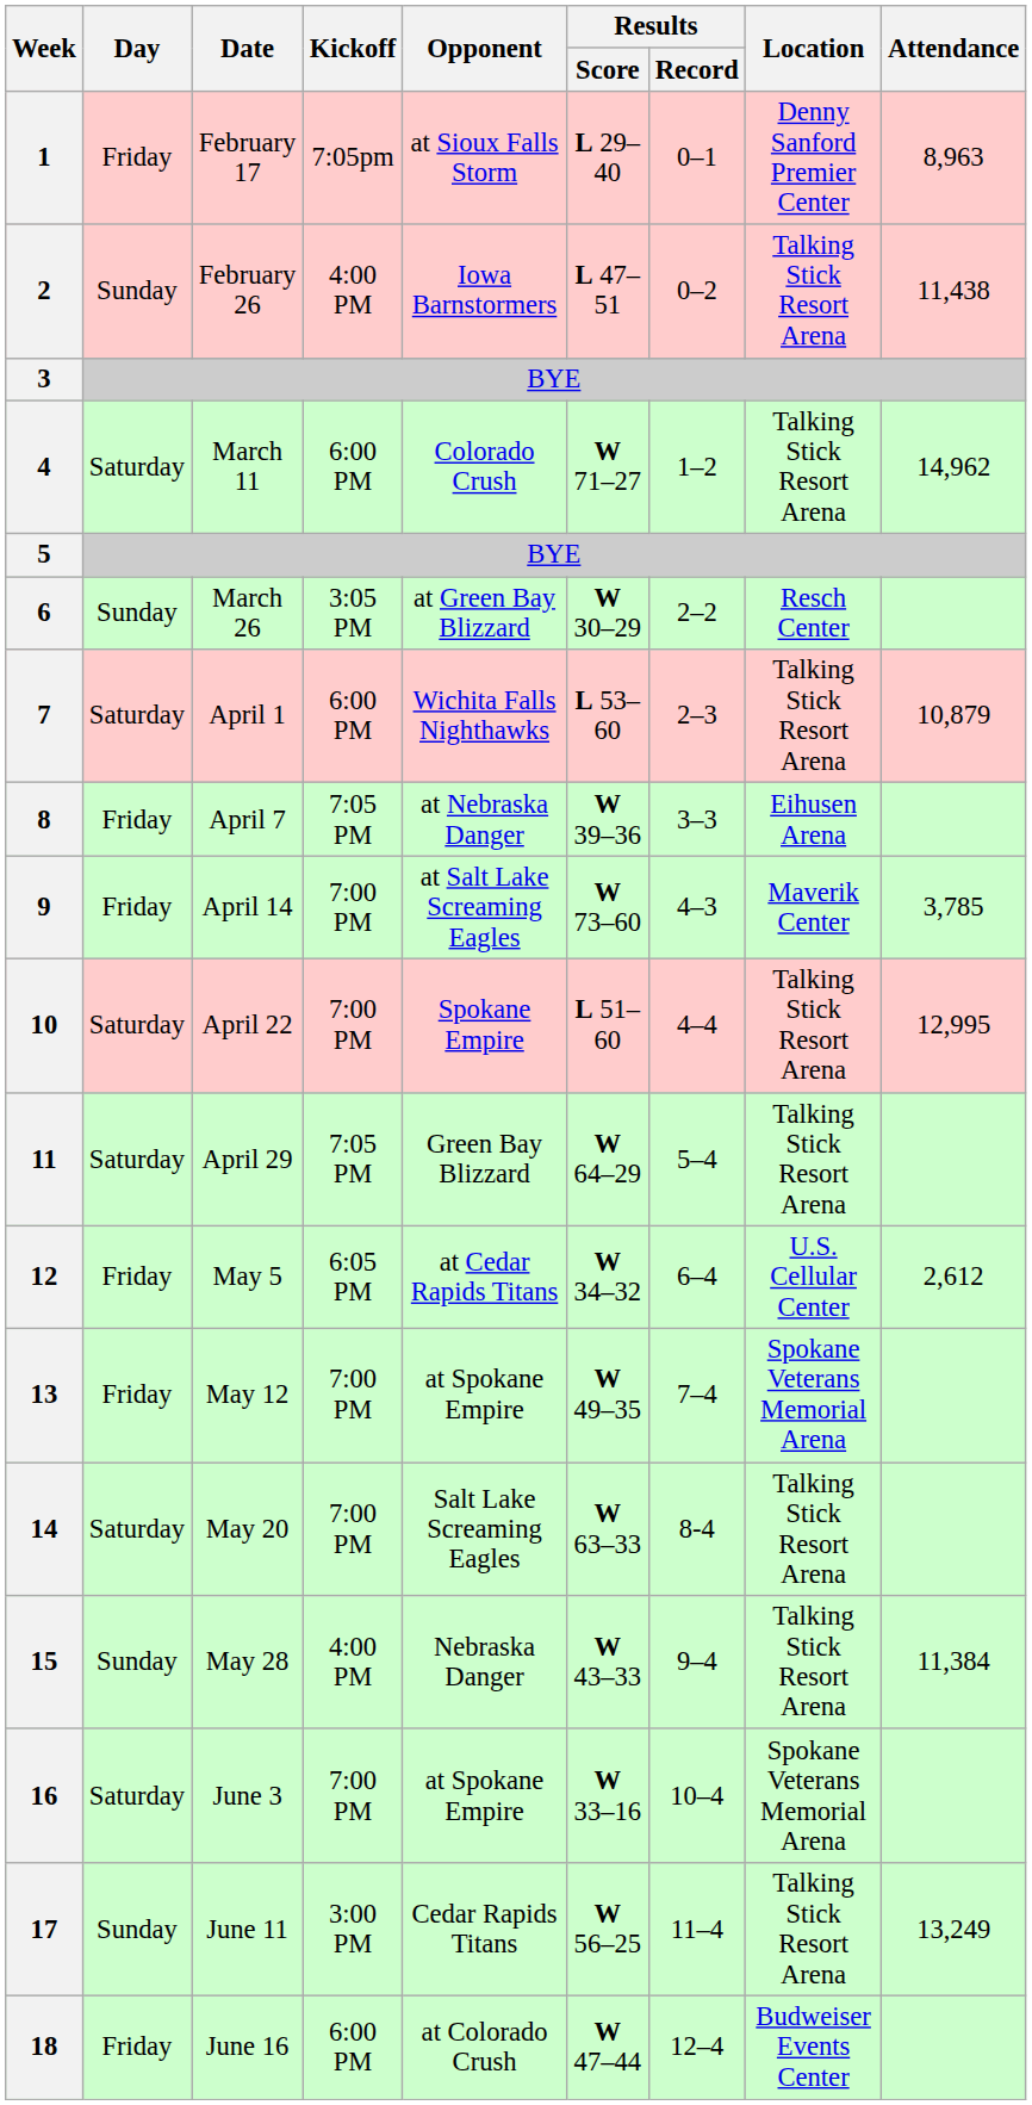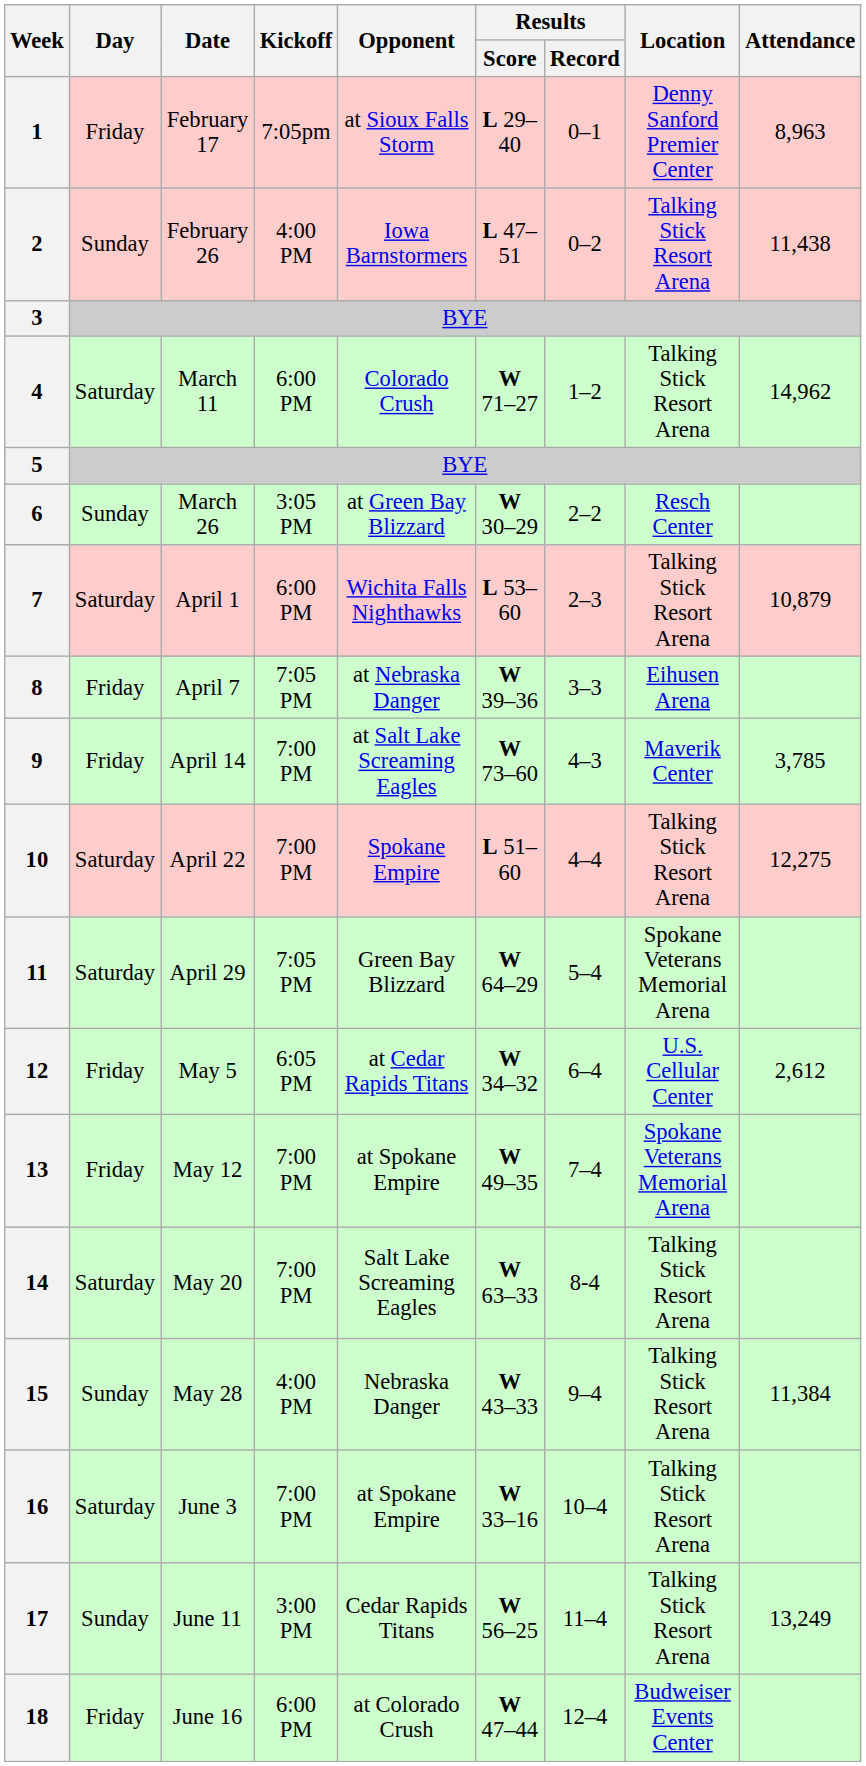 <table class="wikitable">
 <tr>
 <th rowspan="2" width="40">Week</th>
 <th rowspan="2" width="80">Day</th>
 <th rowspan="2" width="90">Date</th>
 <th rowspan="2" width="60">Kickoff</th>
 <th rowspan="2" width="200">Opponent</th>
 <th colspan="2" width="200">Results</th>
 <th rowspan="2" width="220">Location</th>
 <th rowspan="2" width="60">Attendance</th>
 </tr>
 <tr>
 <th width="140">Score</th>
 <th width="60">Record</th>
 </tr>
 <tr align="center" bgcolor="#FFCCCC">
 <th>1</th>
 <td>Friday</td>
 <td>February 17</td>
 <td>7:05pm</td>
 <td>at <a href='#'>Sioux Falls Storm</a></td>
 <td><strong>L</strong> 29–40</td>
 <td>0–1</td>
 <td><a href='#'>Denny Sanford Premier Center</a></td>
 <td>8,963</td>
 </tr>
 <tr align="center" bgcolor="#FFCCCC">
 <th>2</th>
 <td>Sunday</td>
 <td>February 26</td>
 <td>4:00 PM</td>
 <td><a href='#'>Iowa Barnstormers</a></td>
 <td><strong>L</strong> 47–51</td>
 <td>0–2</td>
 <td><a href='#'>Talking Stick Resort Arena</a></td>
 <td>11,438</td>
 </tr>
 <tr align="center" bgcolor="#CCCCCC">
 <th>3</th>
 <td colSpan=8><a href='#'>BYE</a></td>
 </tr>
 <tr align="center" bgcolor="#CCFFCC">
 <th>4</th>
 <td>Saturday</td>
 <td>March 11</td>
 <td>6:00 PM</td>
 <td><a href='#'>Colorado Crush</a></td>
 <td><strong>W</strong> 71–27</td>
 <td>1–2</td>
 <td>Talking Stick Resort Arena</td>
 <td>14,962</td>
 </tr>
 <tr align="center" bgcolor="#CCCCCC">
 <th>5</th>
 <td colSpan=8><a href='#'>BYE</a></td>
 </tr>
 <tr align="center" bgcolor="CCFFCC">
 <th>6</th>
 <td>Sunday</td>
 <td>March 26</td>
 <td>3:05 PM</td>
 <td>at <a href='#'>Green Bay Blizzard</a></td>
 <td><strong>W</strong> 30–29</td>
 <td>2–2</td>
 <td><a href='#'>Resch Center</a></td>
 <td></td>
 </tr>
 <tr align="center" bgcolor="#FFCCCC">
 <th>7</th>
 <td>Saturday</td>
 <td>April 1</td>
 <td>6:00 PM</td>
 <td><a href='#'>Wichita Falls Nighthawks</a></td>
 <td><strong>L</strong> 53–60</td>
 <td>2–3</td>
 <td>Talking Stick Resort Arena</td>
 <td>10,879</td>
 </tr>
 <tr align="center" bgcolor="CCFFCC">
 <th>8</th>
 <td>Friday</td>
 <td>April 7</td>
 <td>7:05 PM</td>
 <td>at <a href='#'>Nebraska Danger</a></td>
 <td><strong>W</strong> 39–36</td>
 <td>3–3</td>
 <td><a href='#'>Eihusen Arena</a></td>
 <td></td>
 </tr>
 <tr align="center" bgcolor="#CCFFCC">
 <th>9</th>
 <td>Friday</td>
 <td>April 14</td>
 <td>7:00 PM</td>
 <td>at <a href='#'>Salt Lake Screaming Eagles</a></td>
 <td><strong>W</strong> 73–60</td>
 <td>4–3</td>
 <td><a href='#'>Maverik Center</a></td>
 <td>3,785</td>
 </tr>
 <tr align="center" bgcolor="#FFCCCC">
 <th>10</th>
 <td>Saturday</td>
 <td>April 22</td>
 <td>7:00 PM</td>
 <td><a href='#'>Spokane Empire</a></td>
 <td><strong>L</strong> 51–60</td>
 <td>4–4</td>
 <td>Talking Stick Resort Arena</td>
-<td>12,995</td>
+<td>12,275</td>
 </tr>
 <tr align="center" bgcolor="#CCFFCC">
 <th>11</th>
 <td>Saturday</td>
 <td>April 29</td>
 <td>7:05 PM</td>
 <td>Green Bay Blizzard</td>
 <td><strong>W</strong> 64–29</td>
 <td>5–4</td>
-<td>Talking Stick Resort Arena</td>
+<td>Spokane Veterans Memorial Arena</td>
 <td></td>
 </tr>
 <tr align="center" bgcolor="#CCFFCC">
 <th>12</th>
 <td>Friday</td>
 <td>May 5</td>
 <td>6:05 PM</td>
 <td>at <a href='#'>Cedar Rapids Titans</a></td>
 <td><strong>W</strong> 34–32</td>
 <td>6–4</td>
 <td><a href='#'>U.S. Cellular Center</a></td>
 <td>2,612</td>
 </tr>
 <tr align="center" bgcolor="#CCFFCC">
 <th>13</th>
 <td>Friday</td>
 <td>May 12</td>
 <td>7:00 PM</td>
 <td>at Spokane Empire</td>
 <td><strong>W</strong> 49–35</td>
 <td>7–4</td>
 <td><a href='#'>Spokane Veterans Memorial Arena</a></td>
 <td></td>
 </tr>
 <tr align="center"  bgcolor="#CCFFCC">
 <th>14</th>
 <td>Saturday</td>
 <td>May 20</td>
 <td>7:00 PM</td>
 <td>Salt Lake Screaming Eagles</td>
 <td><strong>W</strong> 63–33</td>
 <td>8-4</td>
 <td>Talking Stick Resort Arena</td>
 <td></td>
 </tr>
 <tr align="center" bgcolor="#CCFFCC">
 <th>15</th>
 <td>Sunday</td>
 <td>May 28</td>
 <td>4:00 PM</td>
 <td>Nebraska Danger</td>
 <td><strong>W</strong> 43–33</td>
 <td>9–4</td>
 <td>Talking Stick Resort Arena</td>
 <td>11,384</td>
 </tr>
 <tr align="center" bgcolor="#CCFFCC">
 <th>16</th>
 <td>Saturday</td>
 <td>June 3</td>
 <td>7:00 PM</td>
 <td>at Spokane Empire</td>
 <td><strong>W</strong> 33–16</td>
 <td>10–4</td>
-<td>Spokane Veterans Memorial Arena</td>
+<td>Talking Stick Resort Arena</td>
 <td></td>
 </tr>
 <tr align="center" bgcolor="#CCFFCC">
 <th>17</th>
 <td>Sunday</td>
 <td>June 11</td>
 <td>3:00 PM</td>
 <td>Cedar Rapids Titans</td>
 <td><strong>W</strong> 56–25</td>
 <td>11–4</td>
 <td>Talking Stick Resort Arena</td>
 <td>13,249</td>
 </tr>
 <tr align="center" bgcolor="#CCFFCC">
 <th>18</th>
 <td>Friday</td>
 <td>June 16</td>
 <td>6:00 PM</td>
 <td>at Colorado Crush</td>
 <td><strong>W</strong> 47–44 </td>
 <td>12–4</td>
 <td><a href='#'>Budweiser Events Center</a></td>
 <td></td>
 </tr>
 </table>
